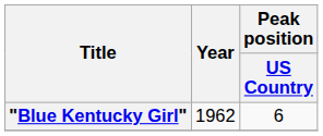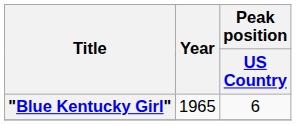 <table class="wikitable plainrowheaders" style="text-align:center;">
 <tr>
 <th scope="col" rowspan = "2">Title</th>
 <th scope="col" rowspan = "2">Year</th>
 <th scope="col" colspan="1">Peak<br>position</th>
 </tr>
 <tr>
 <th><a href='#'>US<br>Country</a><br></th>
 </tr>
 <tr>
 <th scope = "row">"<a href='#'>Blue Kentucky Girl</a>"</th>
-<td>1962</td>
+<td>1965</td>
 <td>6</td>
 </tr>
 <tr>
 </tr>
 </table>
